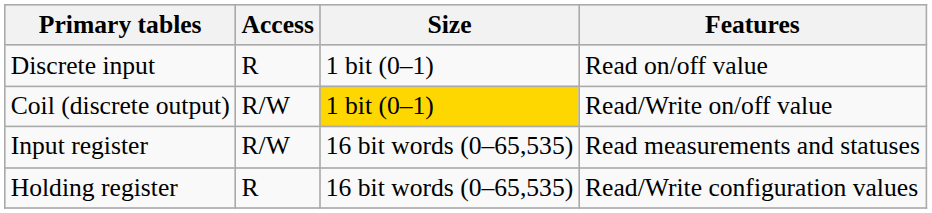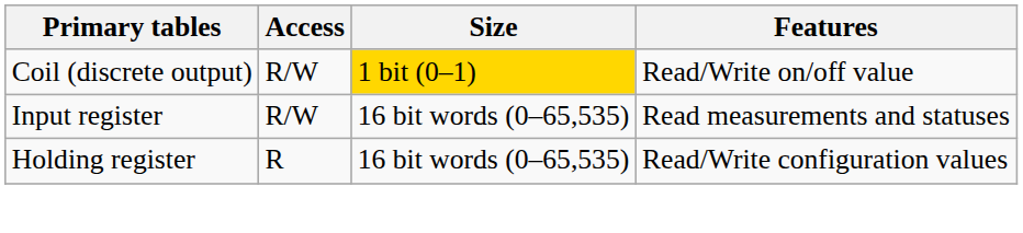 <table class="wikitable">
 <tr>
 <th>Primary tables</th>
 <th>Access</th>
 <th>Size</th>
 <th>Features</th>
-</tr>
-<tr>
-<td>Discrete input</td>
-<td>R</td>
-<td>1 bit (0–1)</td>
-<td>Read on/off value</td>
 </tr>
 <tr>
 <td>Coil (discrete output)</td>
 <td>R/W</td>
 <td style="background: gold;">1 bit (0–1)</td>
 <td>Read/Write on/off value</td>
 </tr>
 <tr>
 <td>Input register</td>
 <td>R/W</td>
 <td>16 bit words (0–65,535)</td>
 <td>Read measurements and statuses</td>
 </tr>
 <tr>
 <td>Holding register</td>
 <td>R</td>
 <td>16 bit words (0–65,535)</td>
 <td>Read/Write configuration values</td>
 </tr>
 </table>
